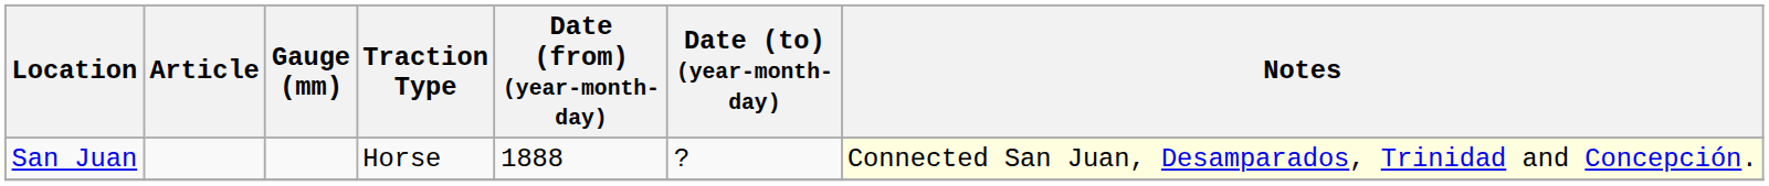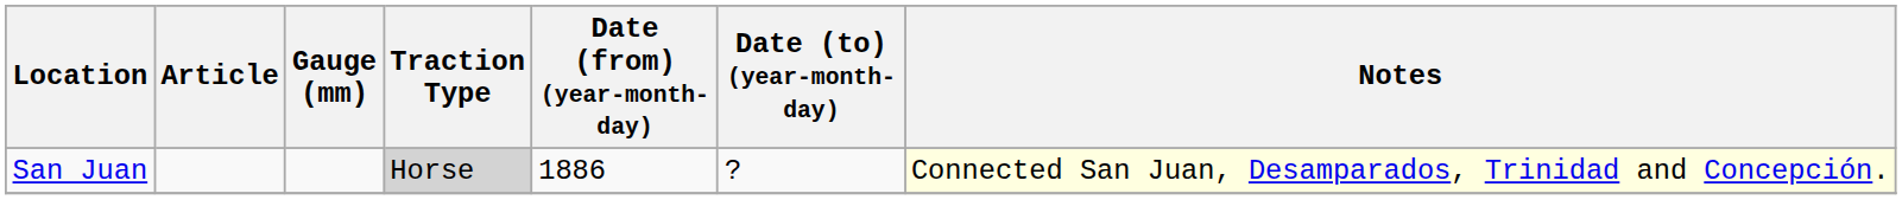 <table class="wikitable sortable">
 <tr>
 <th>Location</th>
 <th>Article</th>
 <th>Gauge<br> (mm)</th>
 <th>Traction<br>Type</th>
 <th width=80px>Date (from)<br><small>(year-month-day)</small></th>
 <th width=80px>Date (to)<br><small>(year-month-day)</small></th>
 <th>Notes</th>
 </tr>
 <tr>
 <td><a href='#'>San Juan</a></td>
 <td> </td>
 <td align=right></td>
-<td>Horse</td>
-<td>1888</td>
+<td style="background: lightgrey;">Horse</td>
+<td>1886</td>
 <td>?</td>
 <td style="background: lightyellow;">Connected San Juan, <a href='#'>Desamparados</a>, <a href='#'>Trinidad</a> and <a href='#'>Concepción</a>.</td>
 </tr>
 <tr>
 </tr>
 </table>
